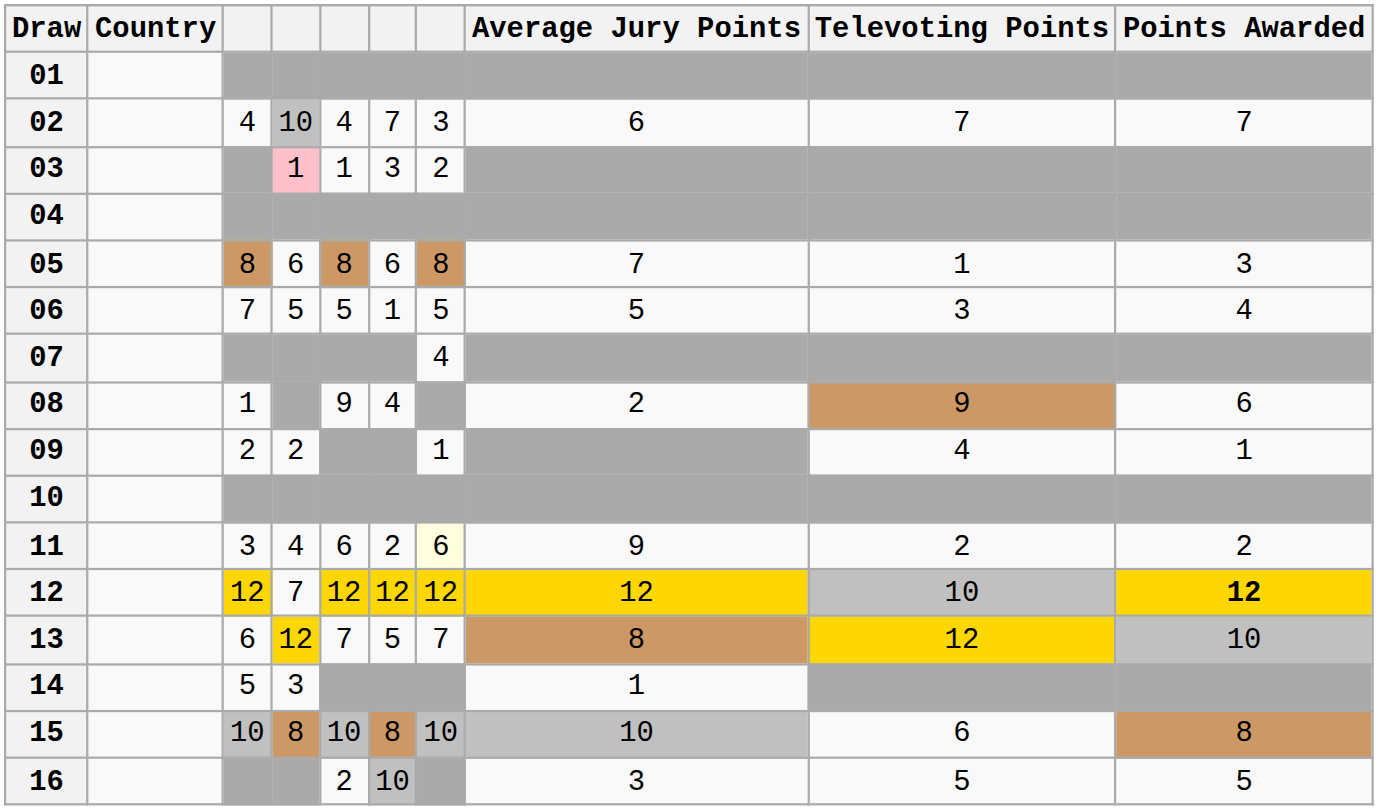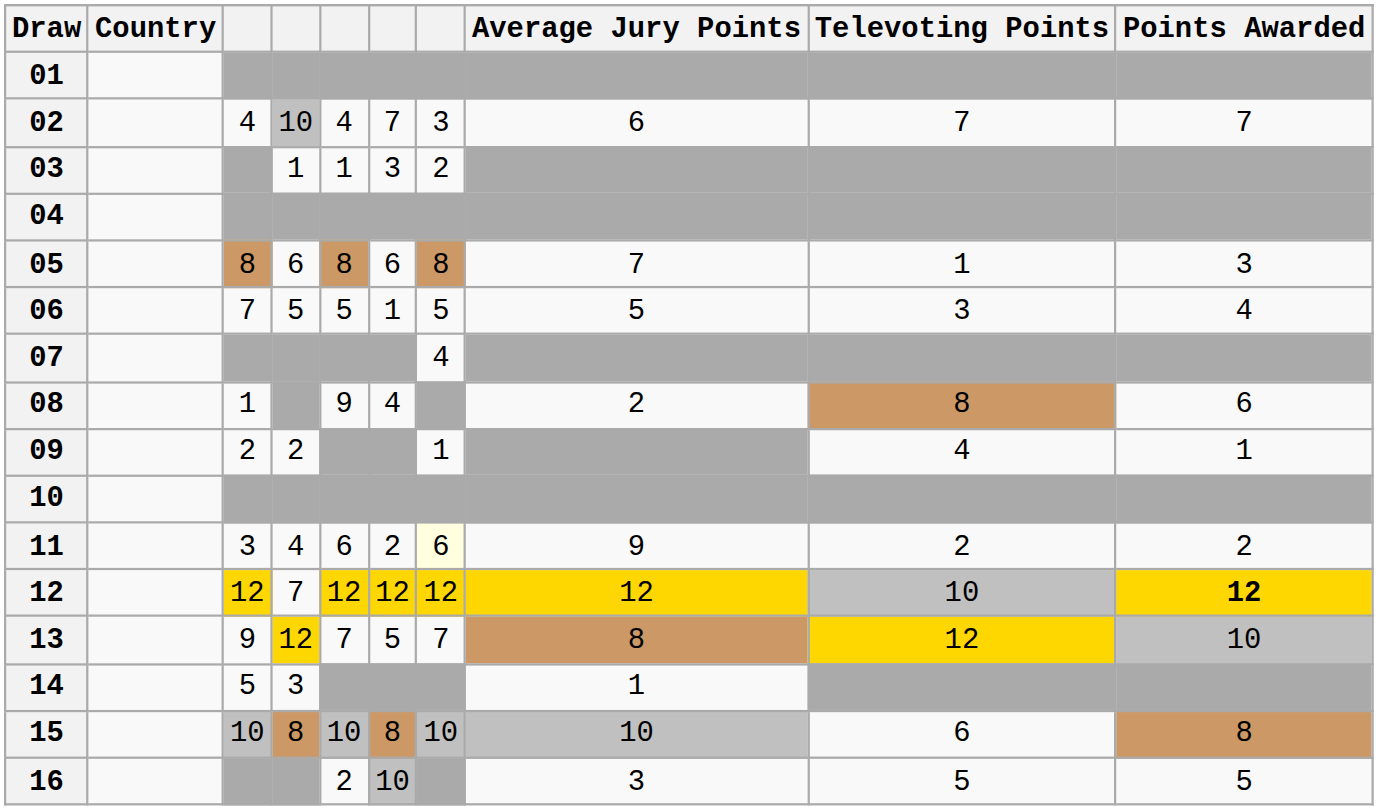 <table class="sortable wikitable collapsible plainrowheaders" style="text-align:center;">
 <tr>
 </tr>
 <tr>
 <th scope="col">Draw</th>
 <th scope="col">Country</th>
 <th scope="col"><small></small></th>
 <th scope="col"><small></small></th>
 <th scope="col"><small></small></th>
 <th scope="col"><small></small></th>
 <th scope="col"><small></small></th>
 <th scope="col">Average Jury Points</th>
 <th scope="col">Televoting Points</th>
 <th scope="col">Points Awarded</th>
 </tr>
 <tr class="sortbottom">
 <th scope="row" style="text-align:center;">01</th>
 <td style="text-align:left;"></td>
 <td style="background:#AAAAAA;"></td>
 <td style="background:#AAAAAA;"></td>
 <td style="background:#AAAAAA;"></td>
 <td style="background:#AAAAAA;"></td>
 <td style="background:#AAAAAA;"></td>
 <td style="background:#AAAAAA;"></td>
 <td style="background:#AAAAAA;"></td>
 <td style="background:#AAAAAA;"></td>
 </tr>
 <tr>
 <th scope="row" style="text-align:center;">02</th>
 <td style="text-align:left;"></td>
 <td>4</td>
 <td style="background:silver;">10</td>
 <td>4</td>
 <td>7</td>
 <td>3</td>
 <td>6</td>
 <td>7</td>
 <td>7</td>
 </tr>
 <tr>
 <th scope="row" style="text-align:center;">03</th>
 <td style="text-align:left;"></td>
 <td style="background:#AAAAAA;"></td>
-<td style="background: pink;">1</td>
+<td>1</td>
 <td>1</td>
 <td>3</td>
 <td>2</td>
 <td style="background:#AAAAAA;"></td>
 <td style="background:#AAAAAA;"></td>
 <td style="background:#AAAAAA;"></td>
 </tr>
 <tr>
 <th scope="row" style="text-align:center;">04</th>
 <td style="text-align:left;"></td>
 <td style="background:#AAAAAA;"></td>
 <td style="background:#AAAAAA;"></td>
 <td style="background:#AAAAAA;"></td>
 <td style="background:#AAAAAA;"></td>
 <td style="background:#AAAAAA;"></td>
 <td style="background:#AAAAAA;"></td>
 <td style="background:#AAAAAA;"></td>
 <td style="background:#AAAAAA;"></td>
 </tr>
 <tr>
 <th scope="row" style="text-align:center;">05</th>
 <td style="text-align:left;"></td>
 <td style="background:#CC9966;">8</td>
 <td>6</td>
 <td style="background:#CC9966;">8</td>
 <td>6</td>
 <td style="background:#CC9966;">8</td>
 <td>7</td>
 <td>1</td>
 <td>3</td>
 </tr>
 <tr>
 <th scope="row" style="text-align:center;">06</th>
 <td style="text-align:left;"></td>
 <td>7</td>
 <td>5</td>
 <td>5</td>
 <td>1</td>
 <td>5</td>
 <td>5</td>
 <td>3</td>
 <td>4</td>
 </tr>
 <tr>
 <th scope="row" style="text-align:center;">07</th>
 <td style="text-align:left;"></td>
 <td style="background:#AAAAAA;"></td>
 <td style="background:#AAAAAA;"></td>
 <td style="background:#AAAAAA;"></td>
 <td style="background:#AAAAAA;"></td>
 <td>4</td>
 <td style="background:#AAAAAA;"></td>
 <td style="background:#AAAAAA;"></td>
 <td style="background:#AAAAAA;"></td>
 </tr>
 <tr>
 <th scope="row" style="text-align:center;">08</th>
 <td style="text-align:left;"></td>
 <td>1</td>
 <td style="background:#AAAAAA;"></td>
 <td>9</td>
 <td>4</td>
 <td style="background:#AAAAAA;"></td>
 <td>2</td>
-<td style="background:#CC9966;">9</td>
+<td style="background:#CC9966;">8</td>
 <td>6</td>
 </tr>
 <tr>
 <th scope="row" style="text-align:center;">09</th>
 <td style="text-align:left;"></td>
 <td>2</td>
 <td>2</td>
 <td style="background:#AAAAAA;"></td>
 <td style="background:#AAAAAA;"></td>
 <td>1</td>
 <td style="background:#AAAAAA;"></td>
 <td>4</td>
 <td>1</td>
 </tr>
 <tr>
 <th scope="row" style="text-align:center;">10</th>
 <td style="text-align:left;"></td>
 <td style="background:#AAAAAA;"></td>
 <td style="background:#AAAAAA;"></td>
 <td style="background:#AAAAAA;"></td>
 <td style="background:#AAAAAA;"></td>
 <td style="background:#AAAAAA;"></td>
 <td style="background:#AAAAAA;"></td>
 <td style="background:#AAAAAA;"></td>
 <td style="background:#AAAAAA;"></td>
 </tr>
 <tr>
 <th scope="row" style="text-align:center;">11</th>
 <td style="text-align:left;"></td>
 <td>3</td>
 <td>4</td>
 <td>6</td>
 <td>2</td>
 <td style="background: lightyellow;">6</td>
 <td>9</td>
 <td>2</td>
 <td>2</td>
 </tr>
 <tr>
 <th scope="row" style="text-align:center;">12</th>
 <td style="text-align:left;"></td>
 <td style="background:gold;">12</td>
 <td>7</td>
 <td style="background:gold;">12</td>
 <td style="background:gold;">12</td>
 <td style="background:gold;">12</td>
 <td style="background:gold;">12</td>
 <td style="background:silver;">10</td>
 <td style="background:gold;"><strong>12</strong></td>
 </tr>
 <tr>
 <th scope="row" style="text-align:center;">13</th>
 <td style="text-align:left;"></td>
-<td>6</td>
+<td>9</td>
 <td style="background:gold;">12</td>
 <td>7</td>
 <td>5</td>
 <td>7</td>
 <td style="background:#CC9966;">8</td>
 <td style="background:gold;">12</td>
 <td style="background:silver;">10</td>
 </tr>
 <tr>
 <th scope="row" style="text-align:center;">14</th>
 <td style="text-align:left;"></td>
 <td>5</td>
 <td>3</td>
 <td style="background:#AAAAAA;"></td>
 <td style="background:#AAAAAA;"></td>
 <td style="background:#AAAAAA;"></td>
 <td>1</td>
 <td style="background:#AAAAAA;"></td>
 <td style="background:#AAAAAA;"></td>
 </tr>
 <tr>
 <th scope="row" style="text-align:center;">15</th>
 <td style="text-align:left;"></td>
 <td style="background:silver;">10</td>
 <td style="background:#CC9966;">8</td>
 <td style="background:silver;">10</td>
 <td style="background:#CC9966;">8</td>
 <td style="background:silver;">10</td>
 <td style="background:silver;">10</td>
 <td>6</td>
 <td style="background:#CC9966;">8</td>
 </tr>
 <tr>
 <th scope="row" style="text-align:center;">16</th>
 <td style="text-align:left;"></td>
 <td style="background:#AAAAAA;"></td>
 <td style="background:#AAAAAA;"></td>
 <td>2</td>
 <td style="background:silver;">10</td>
 <td style="background:#AAAAAA;"></td>
 <td>3</td>
 <td>5</td>
 <td>5</td>
 </tr>
 </table>
